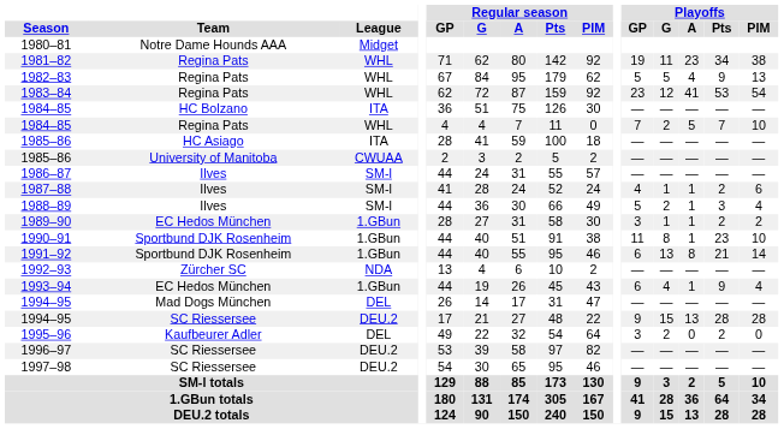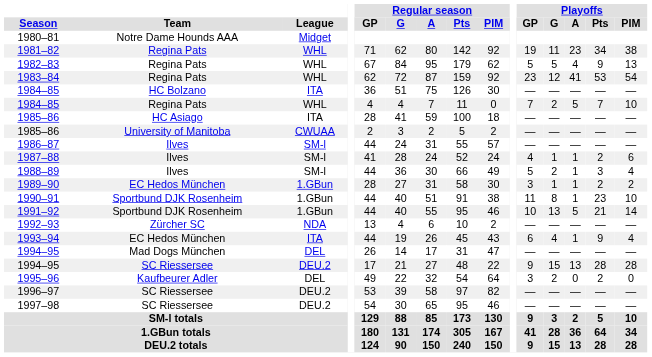 <table border="0" cellpadding="1" cellspacing="0" style="text-align:center; width:60em">
 <tr bgcolor="#e0e0e0">
 <th colspan="3" bgcolor="#ffffff"> </th>
 <th rowspan="99" bgcolor="#ffffff"> </th>
 <th colspan="5"><a href='#'>Regular season</a></th>
 <th rowspan="99" bgcolor="#ffffff"> </th>
 <th colspan="5"><a href='#'>Playoffs</a></th>
 </tr>
 <tr bgcolor="#e0e0e0">
 <th><a href='#'>Season</a></th>
 <th>Team</th>
 <th>League</th>
 <th>GP</th>
 <th><a href='#'>G</a></th>
 <th><a href='#'>A</a></th>
 <th><a href='#'>Pts</a></th>
 <th><a href='#'>PIM</a></th>
 <th>GP</th>
 <th>G</th>
 <th>A</th>
 <th>Pts</th>
 <th>PIM</th>
 </tr>
 <tr>
 <td>1980–81</td>
 <td>Notre Dame Hounds AAA</td>
 <td><a href='#'>Midget</a></td>
 <td></td>
 <td></td>
 <td></td>
 <td></td>
 <td></td>
 <td></td>
 <td></td>
 <td></td>
 <td></td>
 <td></td>
 </tr>
 <tr bgcolor="#f0f0f0">
 <td><a href='#'>1981–82</a></td>
 <td><a href='#'>Regina Pats</a></td>
 <td><a href='#'>WHL</a></td>
 <td>71</td>
 <td>62</td>
 <td>80</td>
 <td>142</td>
 <td>92</td>
 <td>19</td>
 <td>11</td>
 <td>23</td>
 <td>34</td>
 <td>38</td>
 </tr>
 <tr>
 <td><a href='#'>1982–83</a></td>
 <td>Regina Pats</td>
 <td>WHL</td>
 <td>67</td>
 <td>84</td>
 <td>95</td>
 <td>179</td>
 <td>62</td>
 <td>5</td>
 <td>5</td>
 <td>4</td>
 <td>9</td>
 <td>13</td>
 </tr>
 <tr bgcolor="#f0f0f0">
 <td><a href='#'>1983–84</a></td>
 <td>Regina Pats</td>
 <td>WHL</td>
 <td>62</td>
 <td>72</td>
 <td>87</td>
 <td>159</td>
 <td>92</td>
 <td>23</td>
 <td>12</td>
 <td>41</td>
 <td>53</td>
 <td>54</td>
 </tr>
 <tr>
 <td><a href='#'>1984–85</a></td>
 <td><a href='#'>HC Bolzano</a></td>
 <td><a href='#'>ITA</a></td>
 <td>36</td>
 <td>51</td>
 <td>75</td>
 <td>126</td>
 <td>30</td>
 <td>—</td>
 <td>—</td>
 <td>—</td>
 <td>—</td>
 <td>—</td>
 </tr>
 <tr bgcolor="#f0f0f0">
 <td><a href='#'>1984–85</a></td>
 <td>Regina Pats</td>
 <td>WHL</td>
 <td>4</td>
 <td>4</td>
 <td>7</td>
 <td>11</td>
 <td>0</td>
 <td>7</td>
 <td>2</td>
 <td>5</td>
 <td>7</td>
 <td>10</td>
 </tr>
 <tr>
 <td><a href='#'>1985–86</a></td>
 <td><a href='#'>HC Asiago</a></td>
 <td>ITA</td>
 <td>28</td>
 <td>41</td>
 <td>59</td>
 <td>100</td>
 <td>18</td>
 <td>—</td>
 <td>—</td>
 <td>—</td>
 <td>—</td>
 <td>—</td>
 </tr>
 <tr bgcolor="#f0f0f0">
 <td>1985–86</td>
 <td><a href='#'>University of Manitoba</a></td>
 <td><a href='#'>CWUAA</a></td>
 <td>2</td>
 <td>3</td>
 <td>2</td>
 <td>5</td>
 <td>2</td>
 <td>—</td>
 <td>—</td>
 <td>—</td>
 <td>—</td>
 <td>—</td>
 </tr>
 <tr>
 <td><a href='#'>1986–87</a></td>
 <td><a href='#'>Ilves</a></td>
 <td><a href='#'>SM-l</a></td>
 <td>44</td>
 <td>24</td>
 <td>31</td>
 <td>55</td>
 <td>57</td>
 <td>—</td>
 <td>—</td>
 <td>—</td>
 <td>—</td>
 <td>—</td>
 </tr>
 <tr bgcolor="#f0f0f0">
 <td><a href='#'>1987–88</a></td>
 <td>Ilves</td>
 <td>SM-l</td>
 <td>41</td>
 <td>28</td>
 <td>24</td>
 <td>52</td>
 <td>24</td>
 <td>4</td>
 <td>1</td>
 <td>1</td>
 <td>2</td>
 <td>6</td>
 </tr>
 <tr>
 <td><a href='#'>1988–89</a></td>
 <td>Ilves</td>
 <td>SM-l</td>
 <td>44</td>
 <td>36</td>
 <td>30</td>
 <td>66</td>
 <td>49</td>
 <td>5</td>
 <td>2</td>
 <td>1</td>
 <td>3</td>
 <td>4</td>
 </tr>
 <tr bgcolor="#f0f0f0">
 <td><a href='#'>1989–90</a></td>
 <td><a href='#'>EC Hedos München</a></td>
 <td><a href='#'>1.GBun</a></td>
 <td>28</td>
 <td>27</td>
 <td>31</td>
 <td>58</td>
 <td>30</td>
 <td>3</td>
 <td>1</td>
 <td>1</td>
 <td>2</td>
 <td>2</td>
 </tr>
 <tr>
 <td><a href='#'>1990–91</a></td>
 <td><a href='#'>Sportbund DJK Rosenheim</a></td>
 <td>1.GBun</td>
 <td>44</td>
 <td>40</td>
 <td>51</td>
 <td>91</td>
 <td>38</td>
 <td>11</td>
 <td>8</td>
 <td>1</td>
 <td>23</td>
 <td>10</td>
 </tr>
 <tr bgcolor="#f0f0f0">
 <td><a href='#'>1991–92</a></td>
 <td>Sportbund DJK Rosenheim</td>
 <td>1.GBun</td>
 <td>44</td>
 <td>40</td>
 <td>55</td>
 <td>95</td>
 <td>46</td>
-<td>6</td>
+<td>10</td>
 <td>13</td>
-<td>8</td>
+<td>5</td>
 <td>21</td>
 <td>14</td>
 </tr>
 <tr>
 <td><a href='#'>1992–93</a></td>
 <td><a href='#'>Zürcher SC</a></td>
 <td><a href='#'>NDA</a></td>
 <td>13</td>
 <td>4</td>
 <td>6</td>
 <td>10</td>
 <td>2</td>
 <td>—</td>
 <td>—</td>
 <td>—</td>
 <td>—</td>
 <td>—</td>
 </tr>
 <tr bgcolor="#f0f0f0">
 <td><a href='#'>1993–94</a></td>
 <td>EC Hedos München</td>
-<td>1.GBun</td>
+<td><a href='#'>ITA</a></td>
 <td>44</td>
 <td>19</td>
 <td>26</td>
 <td>45</td>
 <td>43</td>
 <td>6</td>
 <td>4</td>
 <td>1</td>
 <td>9</td>
 <td>4</td>
 </tr>
 <tr>
 <td><a href='#'>1994–95</a></td>
 <td>Mad Dogs München</td>
 <td><a href='#'>DEL</a></td>
 <td>26</td>
 <td>14</td>
 <td>17</td>
 <td>31</td>
 <td>47</td>
 <td>—</td>
 <td>—</td>
 <td>—</td>
 <td>—</td>
 <td>—</td>
 </tr>
 <tr bgcolor="#f0f0f0">
 <td>1994–95</td>
 <td><a href='#'>SC Riessersee</a></td>
 <td><a href='#'>DEU.2</a></td>
 <td>17</td>
 <td>21</td>
 <td>27</td>
 <td>48</td>
 <td>22</td>
 <td>9</td>
 <td>15</td>
 <td>13</td>
 <td>28</td>
 <td>28</td>
 </tr>
 <tr>
 <td><a href='#'>1995–96</a></td>
 <td><a href='#'>Kaufbeurer Adler</a></td>
 <td>DEL</td>
 <td>49</td>
 <td>22</td>
 <td>32</td>
 <td>54</td>
 <td>64</td>
 <td>3</td>
 <td>2</td>
 <td>0</td>
 <td>2</td>
 <td>0</td>
 </tr>
 <tr bgcolor="#f0f0f0">
 <td>1996–97</td>
 <td>SC Riessersee</td>
 <td>DEU.2</td>
 <td>53</td>
 <td>39</td>
 <td>58</td>
 <td>97</td>
 <td>82</td>
 <td>—</td>
 <td>—</td>
 <td>—</td>
 <td>—</td>
 <td>—</td>
 </tr>
 <tr>
 <td>1997–98</td>
 <td>SC Riessersee</td>
 <td>DEU.2</td>
 <td>54</td>
 <td>30</td>
 <td>65</td>
 <td>95</td>
 <td>46</td>
 <td>—</td>
 <td>—</td>
 <td>—</td>
 <td>—</td>
 <td>—</td>
 </tr>
 <tr bgcolor="#e0e0e0">
 <th colspan="3">SM-l totals</th>
 <th>129</th>
 <th>88</th>
 <th>85</th>
 <th>173</th>
 <th>130</th>
 <th>9</th>
 <th>3</th>
 <th>2</th>
 <th>5</th>
 <th>10</th>
 </tr>
 <tr bgcolor="#e0e0e0">
 <th colspan="3">1.GBun totals</th>
 <th>180</th>
 <th>131</th>
 <th>174</th>
 <th>305</th>
 <th>167</th>
 <th>41</th>
 <th>28</th>
 <th>36</th>
 <th>64</th>
 <th>34</th>
 </tr>
 <tr bgcolor="#e0e0e0">
 <th colspan="3">DEU.2 totals</th>
 <th>124</th>
 <th>90</th>
 <th>150</th>
 <th>240</th>
 <th>150</th>
 <th>9</th>
 <th>15</th>
 <th>13</th>
 <th>28</th>
 <th>28</th>
 </tr>
 </table>
